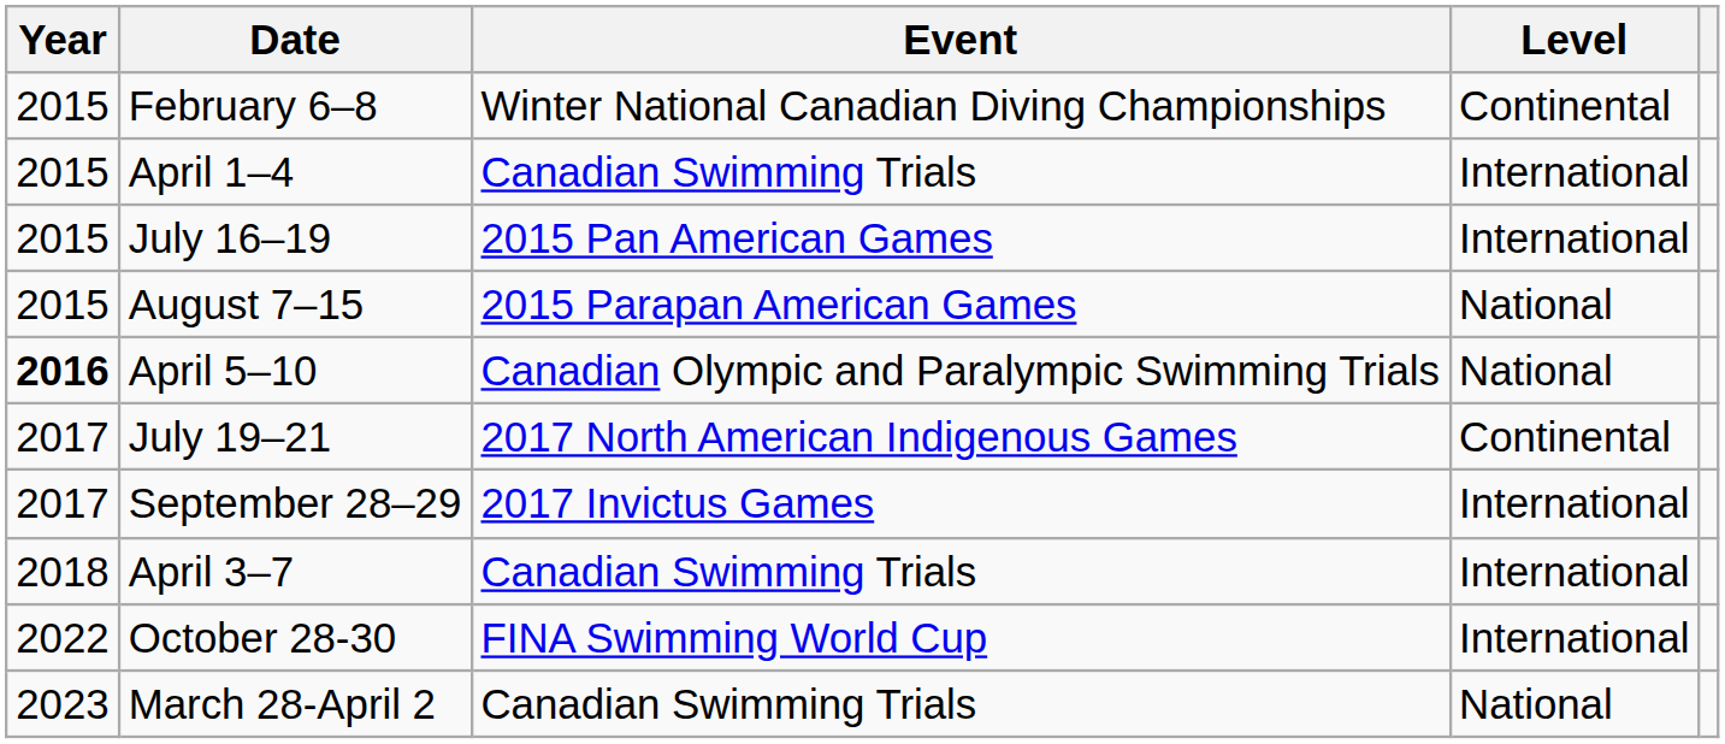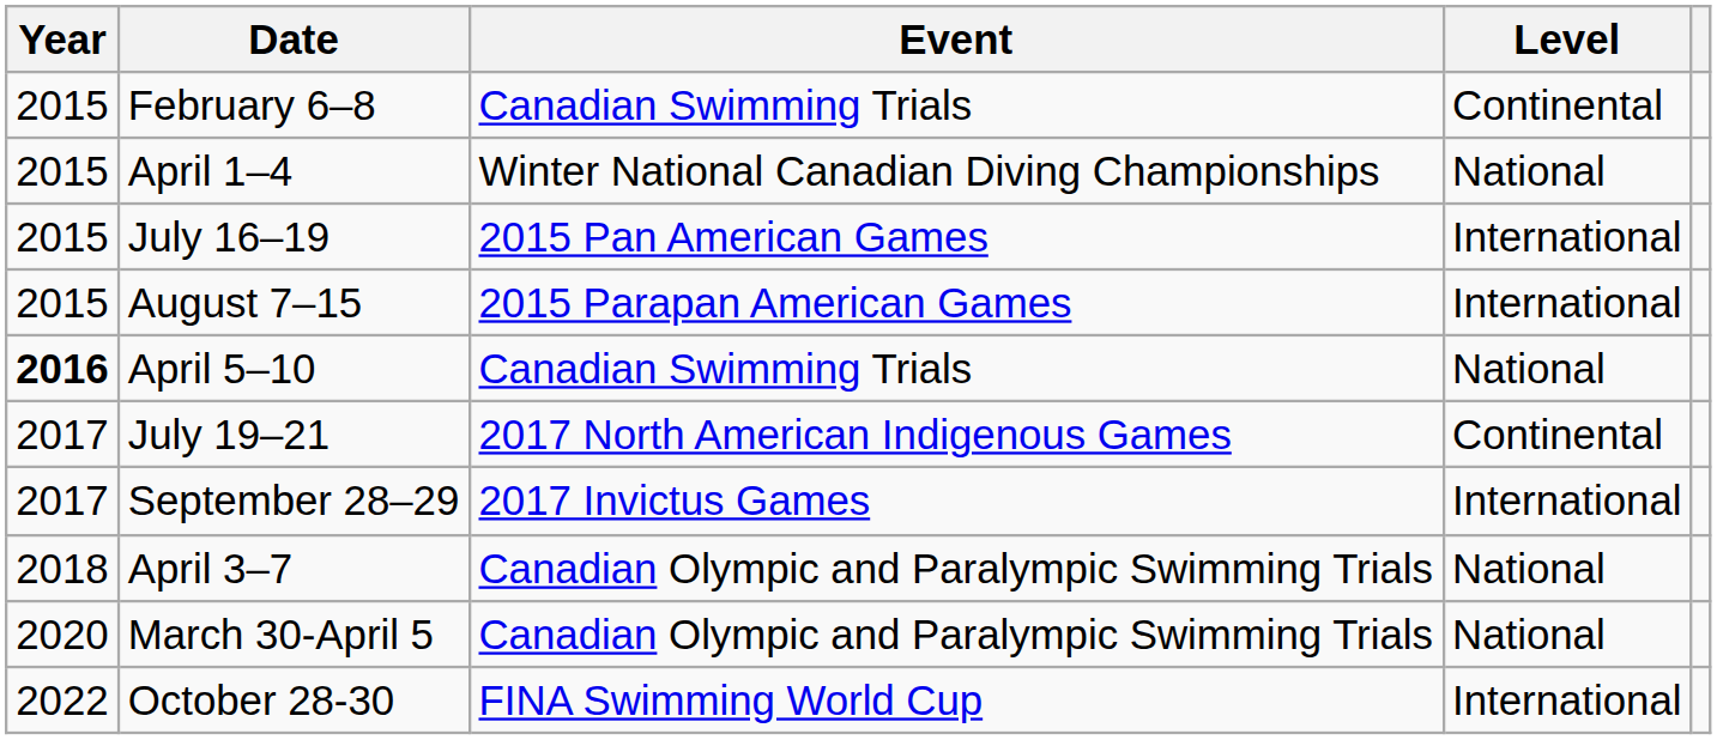 <table class="sortable wikitable" style="font-size: 95%;">
 <tr>
 <th>Year</th>
 <th>Date</th>
 <th>Event</th>
 <th>Level</th>
 <th></th>
 </tr>
 <tr>
 <td>2015</td>
 <td>February 6–8</td>
-<td>Winter National Canadian Diving Championships</td>
+<td><a href='#'>Canadian Swimming</a> Trials</td>
 <td>Continental</td>
 <td></td>
 </tr>
 <tr>
 <td>2015</td>
 <td>April 1–4</td>
-<td><a href='#'>Canadian Swimming</a> Trials</td>
-<td>International</td>
+<td>Winter National Canadian Diving Championships</td>
+<td>National</td>
 <td></td>
 </tr>
 <tr>
 <td>2015</td>
 <td>July 16–19</td>
 <td><a href='#'>2015 Pan American Games</a></td>
 <td>International</td>
 <td></td>
 </tr>
 <tr>
 <td>2015</td>
 <td>August 7–15</td>
 <td><a href='#'>2015 Parapan American Games</a></td>
-<td>National</td>
+<td>International</td>
 <td></td>
 </tr>
 <tr>
 <td><strong>2016</strong></td>
 <td>April 5–10</td>
-<td><a href='#'>Canadian</a> Olympic and Paralympic Swimming Trials</td>
+<td><a href='#'>Canadian Swimming</a> Trials</td>
 <td>National</td>
 <td></td>
 </tr>
 <tr>
 <td>2017</td>
 <td>July 19–21</td>
 <td><a href='#'>2017 North American Indigenous Games</a></td>
 <td>Continental</td>
 <td></td>
 </tr>
 <tr>
 <td>2017</td>
 <td>September 28–29</td>
 <td><a href='#'>2017 Invictus Games</a></td>
 <td>International</td>
 <td></td>
 </tr>
 <tr>
 <td>2018</td>
 <td>April 3–7</td>
-<td><a href='#'>Canadian Swimming</a> Trials</td>
-<td>International</td>
+<td><a href='#'>Canadian</a> Olympic and Paralympic Swimming Trials</td>
+<td>National</td>
+<td></td>
+</tr>
+<tr>
+<td>2020</td>
+<td>March 30-April 5</td>
+<td><a href='#'>Canadian</a> Olympic and Paralympic Swimming Trials</td>
+<td>National</td>
 <td></td>
 </tr>
 <tr>
 <td>2022</td>
 <td>October 28-30</td>
 <td><a href='#'>FINA Swimming World Cup</a></td>
 <td>International</td>
 <td></td>
 </tr>
-<tr>
-<td>2023</td>
-<td>March 28-April 2</td>
-<td>Canadian Swimming Trials</td>
-<td>National</td>
-<td></td>
-</tr>
 </table>
